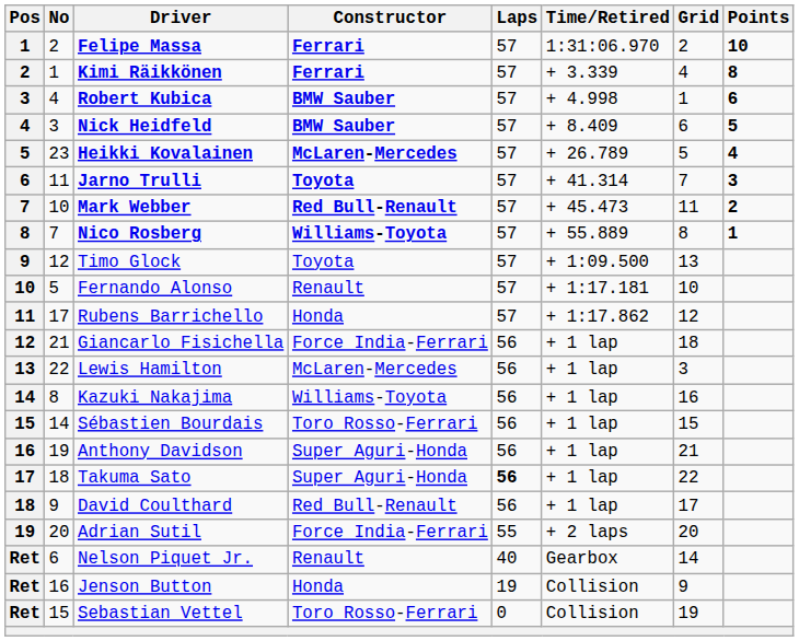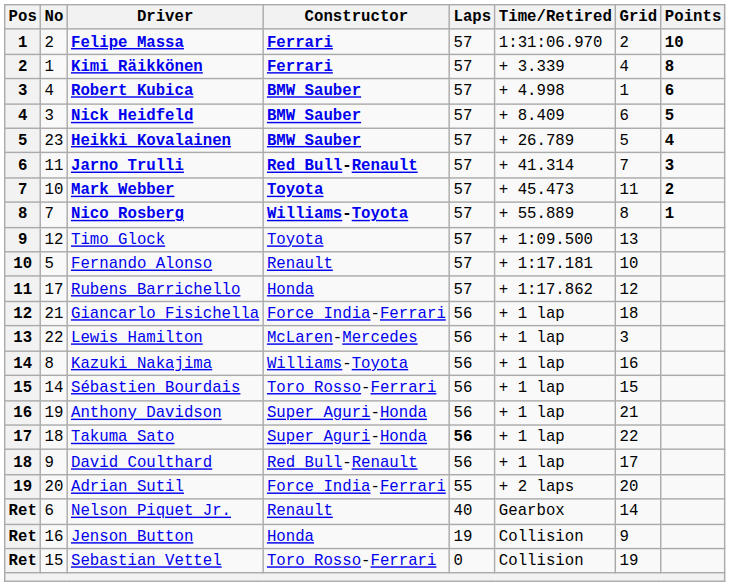 <table class="wikitable" style="font-size: 85%">
 <tr>
 <th>Pos</th>
 <th>No</th>
 <th>Driver</th>
 <th>Constructor</th>
 <th>Laps</th>
 <th>Time/Retired</th>
 <th>Grid</th>
 <th>Points</th>
 </tr>
 <tr>
 <th>1</th>
 <td>2</td>
 <td> <strong><a href='#'>Felipe Massa</a></strong></td>
 <td><strong><a href='#'>Ferrari</a></strong></td>
 <td>57</td>
 <td>1:31:06.970</td>
 <td>2</td>
 <td><strong>10</strong></td>
 </tr>
 <tr>
 <th>2</th>
 <td>1</td>
 <td> <strong><a href='#'>Kimi Räikkönen</a></strong></td>
 <td><strong><a href='#'>Ferrari</a></strong></td>
 <td>57</td>
 <td>+ 3.339</td>
 <td>4</td>
 <td><strong>8</strong></td>
 </tr>
 <tr>
 <th>3</th>
 <td>4</td>
 <td> <strong><a href='#'>Robert Kubica</a></strong></td>
 <td><strong><a href='#'>BMW Sauber</a></strong></td>
 <td>57</td>
 <td>+ 4.998</td>
 <td>1</td>
 <td><strong>6</strong></td>
 </tr>
 <tr>
 <th>4</th>
 <td>3</td>
 <td> <strong><a href='#'>Nick Heidfeld</a></strong></td>
 <td><strong><a href='#'>BMW Sauber</a></strong></td>
 <td>57</td>
 <td>+ 8.409</td>
 <td>6</td>
 <td><strong>5</strong></td>
 </tr>
 <tr>
 <th>5</th>
 <td>23</td>
 <td> <strong><a href='#'>Heikki Kovalainen</a></strong></td>
-<td><strong><a href='#'>McLaren</a>-<a href='#'>Mercedes</a></strong></td>
+<td><strong><a href='#'>BMW Sauber</a></strong></td>
 <td>57</td>
 <td>+ 26.789</td>
 <td>5</td>
 <td><strong>4</strong></td>
 </tr>
 <tr>
 <th>6</th>
 <td>11</td>
 <td> <strong><a href='#'>Jarno Trulli</a></strong></td>
-<td><strong><a href='#'>Toyota</a></strong></td>
+<td><strong><a href='#'>Red Bull</a>-<a href='#'>Renault</a></strong></td>
 <td>57</td>
 <td>+ 41.314</td>
 <td>7</td>
 <td><strong>3</strong></td>
 </tr>
 <tr>
 <th>7</th>
 <td>10</td>
 <td> <strong><a href='#'>Mark Webber</a></strong></td>
-<td><strong><a href='#'>Red Bull</a>-<a href='#'>Renault</a></strong></td>
+<td><strong><a href='#'>Toyota</a></strong></td>
 <td>57</td>
 <td>+ 45.473</td>
 <td>11</td>
 <td><strong>2</strong></td>
 </tr>
 <tr>
 <th>8</th>
 <td>7</td>
 <td> <strong><a href='#'>Nico Rosberg</a></strong></td>
 <td><strong><a href='#'>Williams</a>-<a href='#'>Toyota</a></strong></td>
 <td>57</td>
 <td>+ 55.889</td>
 <td>8</td>
 <td><strong>1</strong></td>
 </tr>
 <tr>
 <th>9</th>
 <td>12</td>
 <td> <a href='#'>Timo Glock</a></td>
 <td><a href='#'>Toyota</a></td>
 <td>57</td>
 <td>+ 1:09.500</td>
 <td>13</td>
 <td></td>
 </tr>
 <tr>
 <th>10</th>
 <td>5</td>
 <td> <a href='#'>Fernando Alonso</a></td>
 <td><a href='#'>Renault</a></td>
 <td>57</td>
 <td>+ 1:17.181</td>
 <td>10</td>
 <td></td>
 </tr>
 <tr>
 <th>11</th>
 <td>17</td>
 <td> <a href='#'>Rubens Barrichello</a></td>
 <td><a href='#'>Honda</a></td>
 <td>57</td>
 <td>+ 1:17.862</td>
 <td>12</td>
 <td></td>
 </tr>
 <tr>
 <th>12</th>
 <td>21</td>
 <td> <a href='#'>Giancarlo Fisichella</a></td>
 <td><a href='#'>Force India</a>-<a href='#'>Ferrari</a></td>
 <td>56</td>
 <td>+ 1 lap</td>
 <td>18</td>
 <td></td>
 </tr>
 <tr>
 <th>13</th>
 <td>22</td>
 <td> <a href='#'>Lewis Hamilton</a></td>
 <td><a href='#'>McLaren</a>-<a href='#'>Mercedes</a></td>
 <td>56</td>
 <td>+ 1 lap</td>
 <td>3</td>
 <td></td>
 </tr>
 <tr>
 <th>14</th>
 <td>8</td>
 <td> <a href='#'>Kazuki Nakajima</a></td>
 <td><a href='#'>Williams</a>-<a href='#'>Toyota</a></td>
 <td>56</td>
 <td>+ 1 lap</td>
 <td>16</td>
 <td></td>
 </tr>
 <tr>
 <th>15</th>
 <td>14</td>
 <td> <a href='#'>Sébastien Bourdais</a></td>
 <td><a href='#'>Toro Rosso</a>-<a href='#'>Ferrari</a></td>
 <td>56</td>
 <td>+ 1 lap</td>
 <td>15</td>
 <td></td>
 </tr>
 <tr>
 <th>16</th>
 <td>19</td>
 <td> <a href='#'>Anthony Davidson</a></td>
 <td><a href='#'>Super Aguri</a>-<a href='#'>Honda</a></td>
 <td>56</td>
 <td>+ 1 lap</td>
 <td>21</td>
 <td></td>
 </tr>
 <tr>
 <th>17</th>
 <td>18</td>
 <td> <a href='#'>Takuma Sato</a></td>
 <td><a href='#'>Super Aguri</a>-<a href='#'>Honda</a></td>
 <td><strong>56</strong></td>
 <td>+ 1 lap</td>
 <td>22</td>
 <td></td>
 </tr>
 <tr>
 <th>18</th>
 <td>9</td>
 <td> <a href='#'>David Coulthard</a></td>
 <td><a href='#'>Red Bull</a>-<a href='#'>Renault</a></td>
 <td>56</td>
 <td>+ 1 lap</td>
 <td>17</td>
 <td></td>
 </tr>
 <tr>
 <th>19</th>
 <td>20</td>
 <td> <a href='#'>Adrian Sutil</a></td>
 <td><a href='#'>Force India</a>-<a href='#'>Ferrari</a></td>
 <td>55</td>
 <td>+ 2 laps</td>
 <td>20</td>
 <td></td>
 </tr>
 <tr>
 <th>Ret</th>
 <td>6</td>
 <td> <a href='#'>Nelson Piquet Jr.</a></td>
 <td><a href='#'>Renault</a></td>
 <td>40</td>
 <td>Gearbox</td>
 <td>14</td>
 <td></td>
 </tr>
 <tr>
 <th>Ret</th>
 <td>16</td>
 <td> <a href='#'>Jenson Button</a></td>
 <td><a href='#'>Honda</a></td>
 <td>19</td>
 <td>Collision</td>
 <td>9</td>
 <td></td>
 </tr>
 <tr>
 <th>Ret</th>
 <td>15</td>
 <td> <a href='#'>Sebastian Vettel</a></td>
 <td><a href='#'>Toro Rosso</a>-<a href='#'>Ferrari</a></td>
 <td>0</td>
 <td>Collision</td>
 <td>19</td>
 <td></td>
 </tr>
 <tr>
 <th colspan="8"></th>
 </tr>
 </table>
